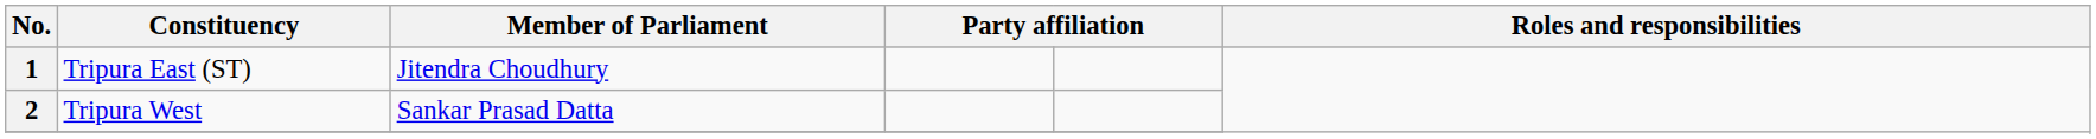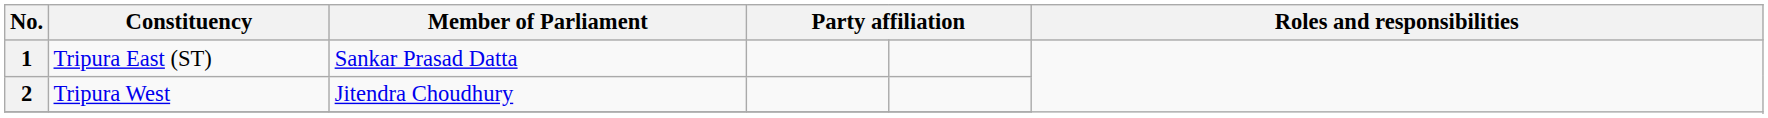 <table class="wikitable">
 <tr style="text-align:center;">
 <th>No.</th>
 <th style="width:12em">Constituency</th>
 <th style="width:18em">Member of Parliament</th>
 <th colspan="2" style="width:18em">Party affiliation</th>
 <th style="width:32em">Roles and responsibilities</th>
 </tr>
 <tr>
 <th>1</th>
 <td><a href='#'>Tripura East</a> (ST)</td>
-<td><a href='#'>Jitendra Choudhury</a></td>
+<td><a href='#'>Sankar Prasad Datta</a></td>
 <td></td>
 <td></td>
 </tr>
 <tr>
 <th>2</th>
 <td><a href='#'>Tripura West</a></td>
-<td><a href='#'>Sankar Prasad Datta</a></td>
+<td><a href='#'>Jitendra Choudhury</a></td>
 <td></td>
 <td></td>
 </tr>
 <tr>
 </tr>
 </table>
